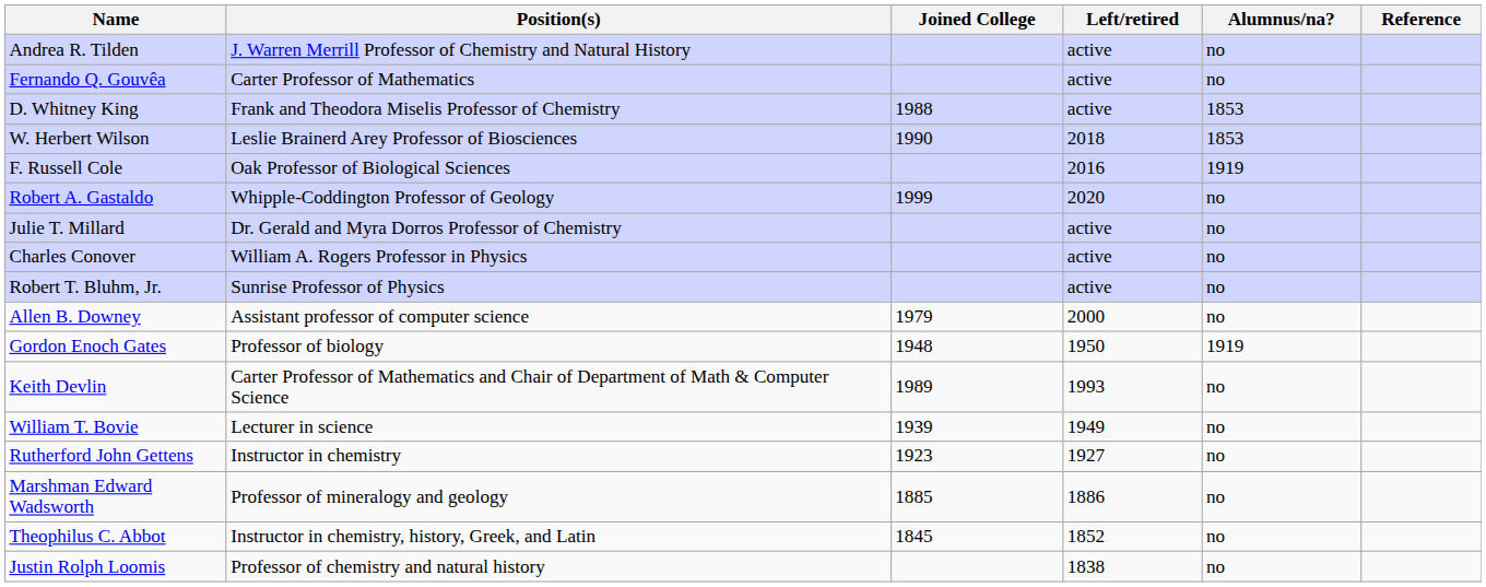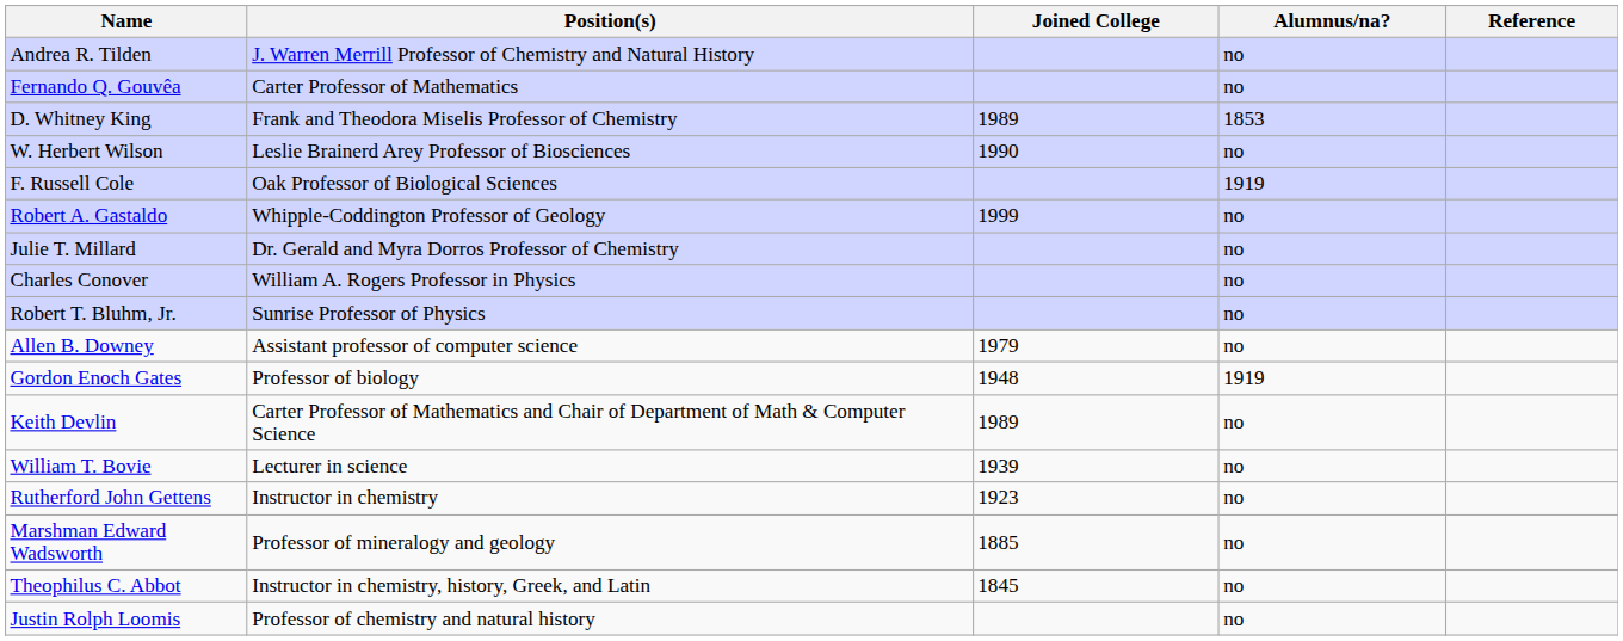 <table class="wikitable sortable" style="width:100%">
 <tr>
 <th style="width:15%;">Name</th>
 <th style="width:45%;">Position(s)</th>
 <th style="width:*;">Joined College</th>
-<th style="width:*;">Left/retired</th>
 <th style="width:*;">Alumnus/na?</th>
 <th style="width:*;" class="unsortable">Reference</th>
 </tr>
 <tr style="background:#cfd5ff;">
 <td>Andrea R. Tilden</td>
 <td><a href='#'>J. Warren Merrill</a> Professor of Chemistry and Natural History</td>
 <td></td>
-<td>active</td>
 <td>no</td>
 <td></td>
 </tr>
 <tr style="background:#cfd5ff;">
 <td><a href='#'>Fernando Q. Gouvêa</a></td>
 <td>Carter Professor of Mathematics</td>
 <td></td>
-<td>active</td>
 <td>no</td>
 <td></td>
 </tr>
 <tr style="background:#cfd5ff;">
 <td>D. Whitney King</td>
 <td>Frank and Theodora Miselis Professor of Chemistry</td>
-<td>1988</td>
-<td>active</td>
+<td>1989</td>
 <td>1853</td>
 <td></td>
 </tr>
 <tr style="background:#cfd5ff;">
 <td>W. Herbert Wilson</td>
 <td>Leslie Brainerd Arey Professor of Biosciences</td>
 <td>1990</td>
-<td>2018</td>
-<td>1853</td>
+<td>no</td>
 <td></td>
 </tr>
 <tr style="background:#cfd5ff;">
 <td>F. Russell Cole</td>
 <td>Oak Professor of Biological Sciences</td>
 <td></td>
-<td>2016</td>
 <td>1919</td>
 <td></td>
 </tr>
 <tr style="background:#cfd5ff;">
 <td><a href='#'>Robert A. Gastaldo</a></td>
 <td>Whipple-Coddington Professor of Geology</td>
 <td>1999</td>
-<td>2020</td>
 <td>no</td>
 <td></td>
 </tr>
 <tr style="background:#cfd5ff;">
 <td>Julie T. Millard</td>
 <td>Dr. Gerald and Myra Dorros Professor of Chemistry</td>
 <td></td>
-<td>active</td>
 <td>no</td>
 <td></td>
 </tr>
 <tr style="background:#cfd5ff;">
 <td>Charles Conover</td>
 <td>William A. Rogers Professor in Physics</td>
 <td></td>
-<td>active</td>
 <td>no</td>
 <td></td>
 </tr>
 <tr style="background:#cfd5ff;">
 <td>Robert T. Bluhm, Jr.</td>
 <td>Sunrise Professor of Physics</td>
 <td></td>
-<td>active</td>
 <td>no</td>
 <td></td>
 </tr>
 <tr>
 <td><a href='#'>Allen B. Downey</a></td>
 <td>Assistant professor of computer science</td>
 <td>1979</td>
-<td>2000</td>
 <td>no</td>
 <td></td>
 </tr>
 <tr>
 <td><a href='#'>Gordon Enoch Gates</a></td>
 <td>Professor of biology</td>
 <td>1948</td>
-<td>1950</td>
 <td>1919</td>
 <td></td>
 </tr>
 <tr>
 <td><a href='#'>Keith Devlin</a></td>
 <td>Carter Professor of Mathematics and Chair of Department of Math & Computer Science</td>
 <td>1989</td>
-<td>1993</td>
 <td>no</td>
 <td></td>
 </tr>
 <tr>
 <td><a href='#'>William T. Bovie</a></td>
 <td>Lecturer in science</td>
 <td>1939</td>
-<td>1949</td>
 <td>no</td>
 <td></td>
 </tr>
 <tr>
 <td><a href='#'>Rutherford John Gettens</a></td>
 <td>Instructor in chemistry</td>
 <td>1923</td>
-<td>1927</td>
 <td>no</td>
 <td></td>
 </tr>
 <tr>
 <td><a href='#'>Marshman Edward Wadsworth</a></td>
 <td>Professor of mineralogy and geology</td>
 <td>1885</td>
-<td>1886</td>
 <td>no</td>
 <td></td>
 </tr>
 <tr>
 <td><a href='#'>Theophilus C. Abbot</a></td>
 <td>Instructor in chemistry, history, Greek, and Latin</td>
 <td>1845</td>
-<td>1852</td>
 <td>no</td>
 <td></td>
 </tr>
 <tr>
 <td><a href='#'>Justin Rolph Loomis</a></td>
 <td>Professor of chemistry and natural history</td>
 <td></td>
-<td>1838</td>
 <td>no</td>
 <td></td>
 </tr>
 </table>
